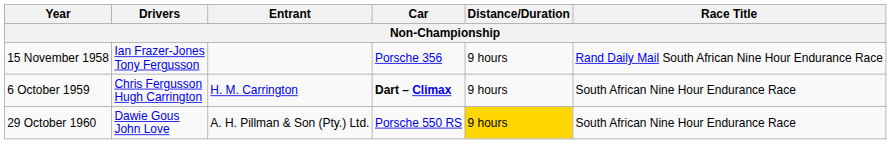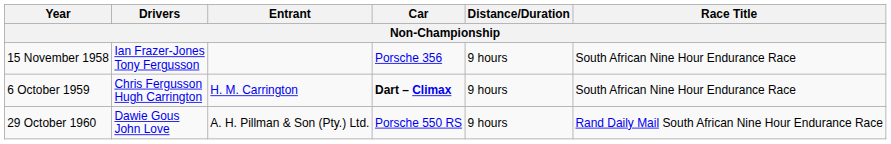 <table class="wikitable" style="font-size: 90%;">
 <tr>
 <th>Year</th>
 <th>Drivers</th>
 <th>Entrant</th>
 <th>Car</th>
 <th>Distance/Duration</th>
 <th>Race Title</th>
 </tr>
 <tr>
 <th colspan="6">Non-Championship</th>
 </tr>
 <tr>
 <td>15 November 1958</td>
 <td> <a href='#'>Ian Frazer-Jones</a><br> <a href='#'>Tony Fergusson</a></td>
 <td></td>
 <td><a href='#'>Porsche 356</a></td>
 <td>9 hours<br></td>
-<td><a href='#'>Rand Daily Mail</a> South African Nine Hour Endurance Race</td>
+<td>South African Nine Hour Endurance Race</td>
 </tr>
 <tr>
 <td>6 October 1959</td>
 <td> <a href='#'>Chris Fergusson</a><br> <a href='#'>Hugh Carrington</a></td>
 <td> <a href='#'>H. M. Carrington</a></td>
 <td><strong>Dart – <a href='#'>Climax</a></strong></td>
 <td>9 hours<br></td>
 <td>South African Nine Hour Endurance Race</td>
 </tr>
 <tr>
 <td>29 October 1960</td>
 <td> <a href='#'>Dawie Gous</a><br> <a href='#'>John Love</a></td>
 <td> A. H. Pillman & Son (Pty.) Ltd.</td>
 <td><a href='#'>Porsche 550 RS</a></td>
-<td style="background: gold;">9 hours<br></td>
-<td>South African Nine Hour Endurance Race</td>
+<td>9 hours<br></td>
+<td><a href='#'>Rand Daily Mail</a> South African Nine Hour Endurance Race</td>
 </tr>
 </table>
